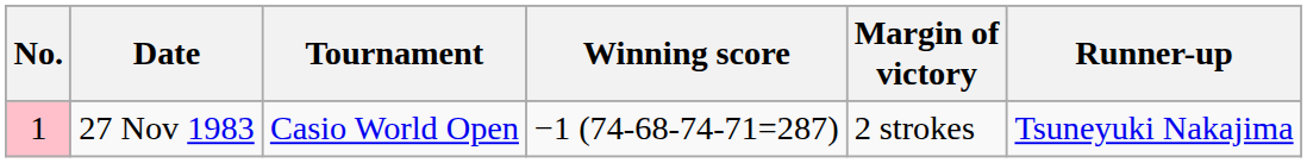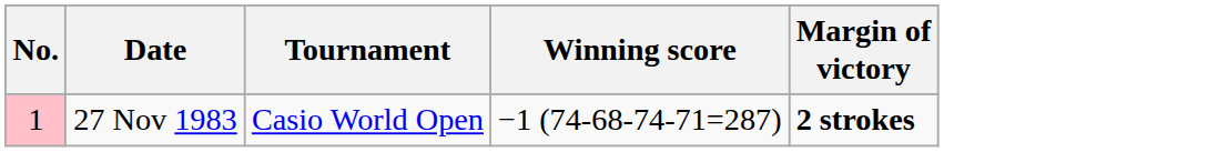 <table class="wikitable" style="font-size:95%;">
 <tr>
 <th>No.</th>
 <th>Date</th>
 <th>Tournament</th>
 <th>Winning score</th>
 <th>Margin of<br>victory</th>
-<th>Runner-up</th>
 </tr>
 <tr>
 <td align=center style="background: pink;">1</td>
 <td align=right>27 Nov <a href='#'>1983</a></td>
 <td><a href='#'>Casio World Open</a></td>
 <td>−1 (74-68-74-71=287)</td>
-<td>2 strokes</td>
-<td> <a href='#'>Tsuneyuki Nakajima</a></td>
+<td><strong>2 strokes</strong></td>
 </tr>
 </table>
